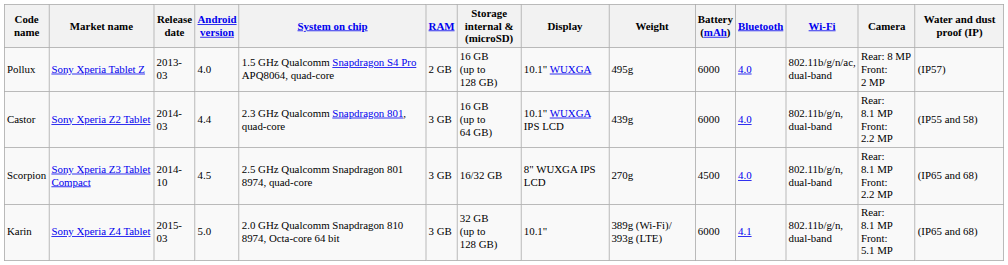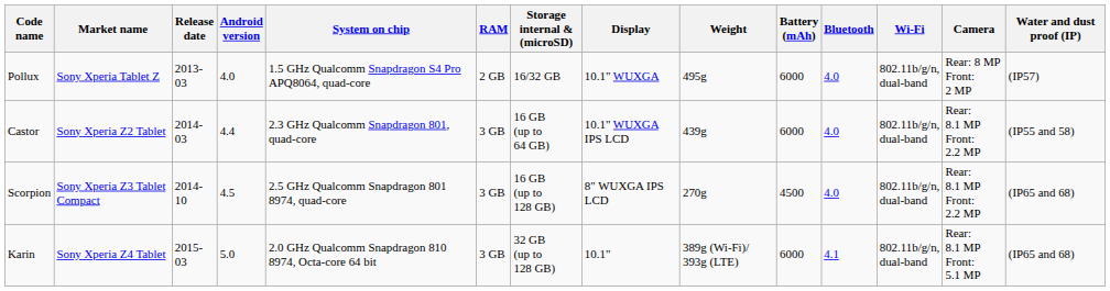 <table class="wikitable sortable" style="font-size:85%;">
 <tr>
 <th>Code<br>name</th>
 <th>Market name</th>
 <th>Release<br>date</th>
 <th><a href='#'>Android<br>version</a></th>
 <th><a href='#'>System on chip</a></th>
 <th><a href='#'>RAM</a></th>
 <th>Storage<br>internal &<br>(microSD)</th>
 <th>Display</th>
 <th>Weight</th>
 <th>Battery<br>(<a href='#'>mAh</a>)</th>
 <th><a href='#'>Bluetooth</a></th>
 <th><a href='#'>Wi-Fi</a></th>
 <th>Camera</th>
 <th>Water and dust proof (IP)</th>
 </tr>
 <tr>
 <td>Pollux</td>
 <td><a href='#'>Sony Xperia Tablet Z</a></td>
 <td>2013-03</td>
 <td>4.0</td>
 <td>1.5 GHz Qualcomm <a href='#'>Snapdragon S4 Pro</a> APQ8064, quad-core</td>
 <td>2 GB</td>
-<td>16 GB<br>(up to 128 GB)</td>
+<td>16/32 GB</td>
 <td>10.1" <a href='#'>WUXGA</a></td>
 <td>495g</td>
 <td>6000</td>
 <td><a href='#'>4.0</a></td>
-<td>802.11b/g/n/ac,<br>dual-band</td>
+<td>802.11b/g/n,<br>dual-band</td>
 <td>Rear: 8 MP<br>Front: 2 MP</td>
 <td> (IP57)</td>
 </tr>
 <tr>
 <td>Castor</td>
 <td><a href='#'>Sony Xperia Z2 Tablet</a></td>
 <td>2014-03</td>
 <td>4.4</td>
 <td>2.3 GHz Qualcomm <a href='#'>Snapdragon 801</a>, quad-core</td>
 <td>3 GB</td>
 <td>16 GB<br>(up to 64 GB)</td>
 <td>10.1" <a href='#'>WUXGA</a> IPS LCD</td>
 <td>439g</td>
 <td>6000</td>
 <td><a href='#'>4.0</a></td>
 <td>802.11b/g/n,<br>dual-band</td>
 <td>Rear: 8.1 MP<br>Front: 2.2 MP</td>
 <td> (IP55 and 58)</td>
 </tr>
 <tr>
 <td>Scorpion</td>
 <td><a href='#'>Sony Xperia Z3 Tablet Compact</a></td>
 <td>2014-10</td>
 <td>4.5</td>
 <td>2.5 GHz Qualcomm Snapdragon 801 8974, quad-core</td>
 <td>3 GB</td>
-<td>16/32 GB</td>
+<td>16 GB<br>(up to 128 GB)</td>
 <td>8" WUXGA IPS LCD</td>
 <td>270g</td>
 <td>4500</td>
 <td><a href='#'>4.0</a></td>
 <td>802.11b/g/n,<br>dual-band</td>
 <td>Rear: 8.1 MP<br>Front: 2.2 MP</td>
 <td> (IP65 and 68)</td>
 </tr>
 <tr>
 <td>Karin</td>
 <td><a href='#'>Sony Xperia Z4 Tablet</a></td>
 <td>2015-03</td>
 <td>5.0</td>
 <td>2.0 GHz Qualcomm Snapdragon 810 8974, Octa-core 64 bit</td>
 <td>3 GB</td>
 <td>32 GB<br>(up to 128 GB)</td>
 <td>10.1"</td>
 <td>389g (Wi-Fi)/ 393g (LTE)</td>
 <td>6000</td>
 <td><a href='#'>4.1</a></td>
 <td>802.11b/g/n,<br>dual-band</td>
 <td>Rear: 8.1 MP<br>Front: 5.1 MP</td>
 <td> (IP65 and 68)</td>
 </tr>
 </table>
